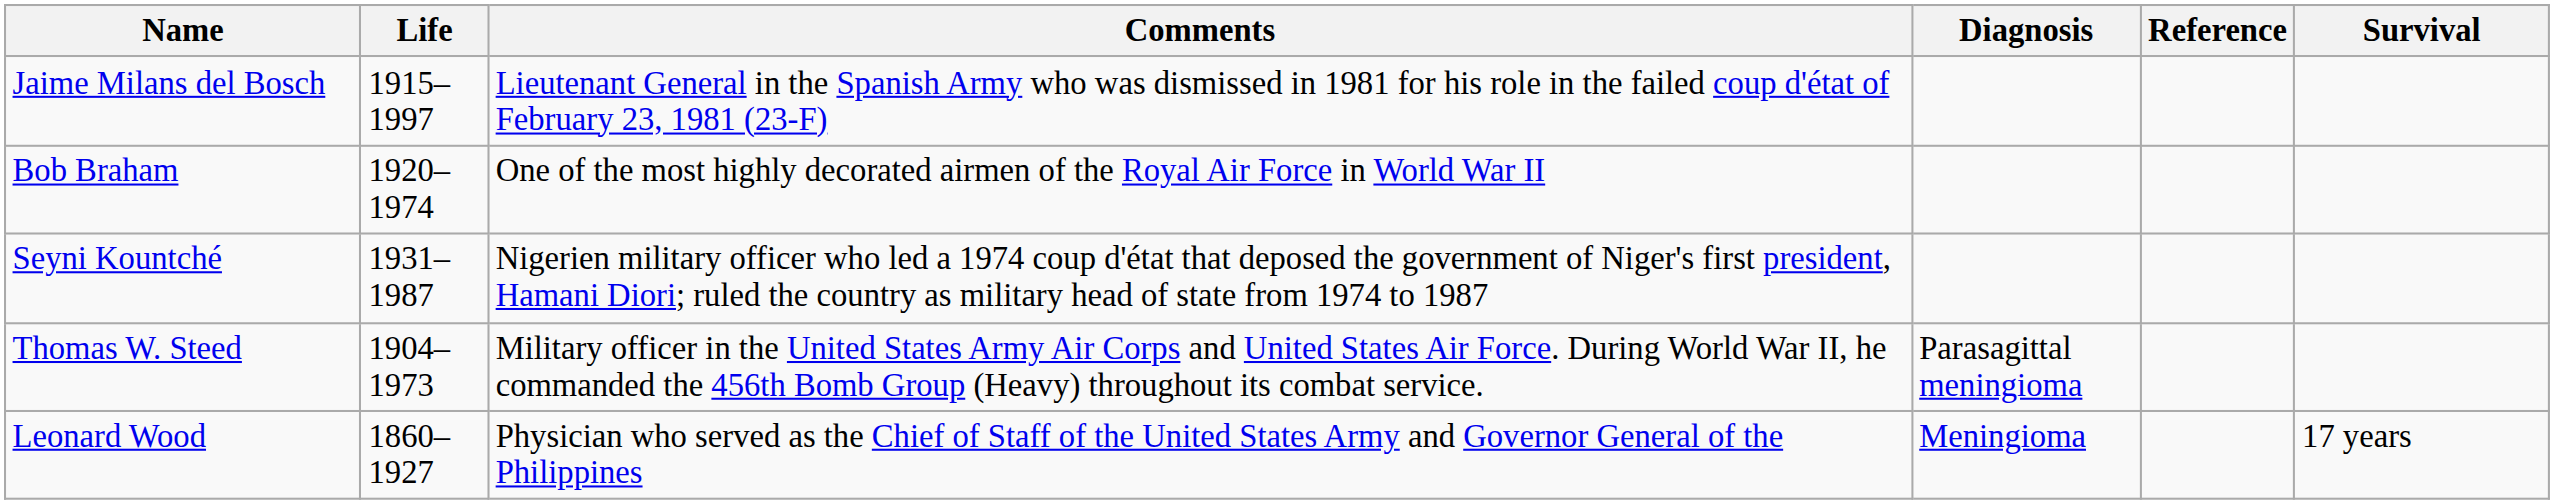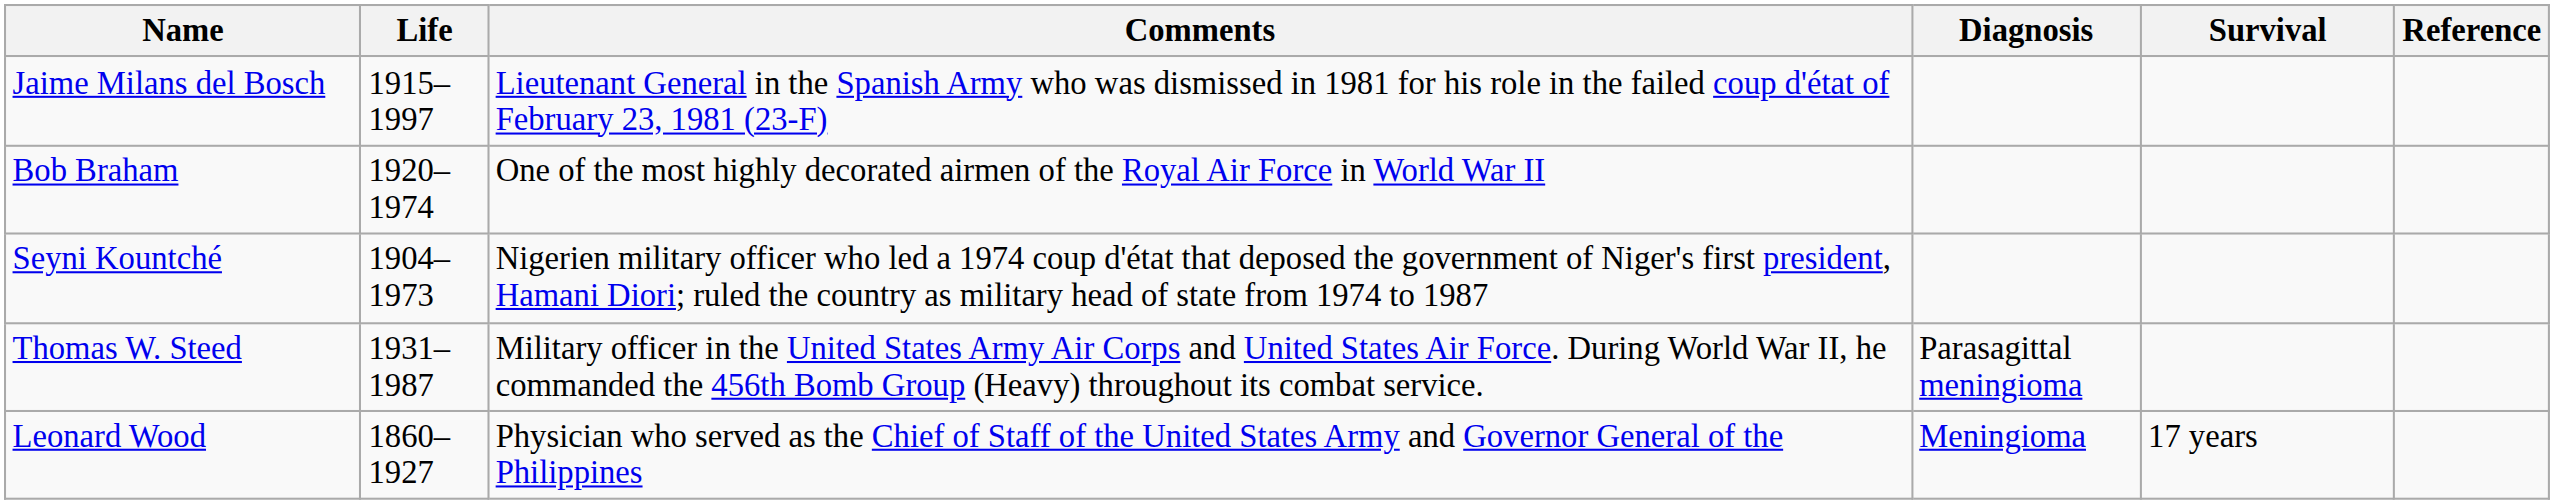 <table class="sortable wikitable">
 <tr>
 <th style="width:14%;">Name</th>
 <th style="width:5%;">Life</th>
 <th style="width:56%;">Comments</th>
 <th style="width:9%;">Diagnosis</th>
+<th style="width:10%;">Survival</th>
 <th style="width:6%;">Reference</th>
-<th style="width:10%;">Survival</th>
 </tr>
 <tr valign="top">
 <td><a href='#'>Jaime Milans del Bosch</a></td>
 <td>1915–1997</td>
 <td><a href='#'>Lieutenant General</a> in the <a href='#'>Spanish Army</a> who was dismissed in 1981 for his role in the failed <a href='#'>coup d'état of February 23, 1981 (23-F)</a></td>
 <td></td>
 <td></td>
 <td></td>
 </tr>
 <tr valign="top">
 <td><a href='#'>Bob Braham</a></td>
 <td>1920–1974</td>
 <td>One of the most highly decorated airmen of the <a href='#'>Royal Air Force</a> in <a href='#'>World War II</a></td>
 <td></td>
 <td></td>
 <td></td>
 </tr>
 <tr valign="top">
 <td><a href='#'>Seyni Kountché</a></td>
-<td>1931–1987</td>
+<td>1904–1973</td>
 <td>Nigerien military officer who led a 1974 coup d'état that deposed the government of Niger's first <a href='#'>president</a>, <a href='#'>Hamani Diori</a>; ruled the country as military head of state from 1974 to 1987</td>
 <td></td>
 <td></td>
 <td></td>
 </tr>
 <tr valign="top">
 <td><a href='#'>Thomas W. Steed</a></td>
-<td>1904–1973</td>
+<td>1931–1987</td>
 <td>Military officer in the <a href='#'>United States Army Air Corps</a> and <a href='#'>United States Air Force</a>. During World War II, he commanded the <a href='#'>456th Bomb Group</a> (Heavy) throughout its combat service.</td>
 <td>Parasagittal <a href='#'>meningioma</a></td>
 <td></td>
 <td></td>
 </tr>
 <tr valign="top">
 <td><a href='#'>Leonard Wood</a></td>
 <td>1860–1927</td>
 <td>Physician who served as the <a href='#'>Chief of Staff of the United States Army</a> and <a href='#'>Governor General of the Philippines</a></td>
 <td><a href='#'>Meningioma</a></td>
+<td>17 years</td>
 <td></td>
-<td>17 years</td>
 </tr>
 </table>
